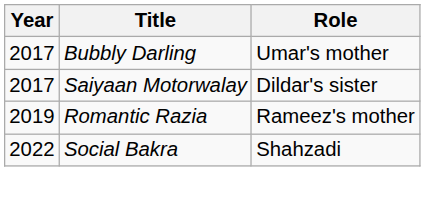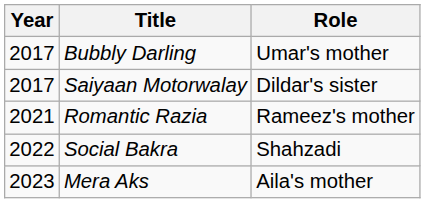 <table class="wikitable sortable plainrowheaders">
 <tr style="text-align:center;">
 <th scope="col">Year</th>
 <th scope="col">Title</th>
 <th scope="col">Role</th>
 </tr>
 <tr>
 <td>2017</td>
 <td><em>Bubbly Darling</em></td>
 <td>Umar's mother</td>
 </tr>
 <tr>
 <td>2017</td>
 <td><em>Saiyaan Motorwalay</em></td>
 <td>Dildar's sister</td>
 </tr>
 <tr>
-<td>2019</td>
+<td>2021</td>
 <td><em>Romantic Razia</em></td>
 <td>Rameez's mother</td>
 </tr>
 <tr>
 <td>2022</td>
 <td><em>Social Bakra</em></td>
 <td>Shahzadi</td>
 </tr>
+<tr>
+<td>2023</td>
+<td><em>Mera Aks</em></td>
+<td>Aila's mother</td>
+</tr>
 </table>
